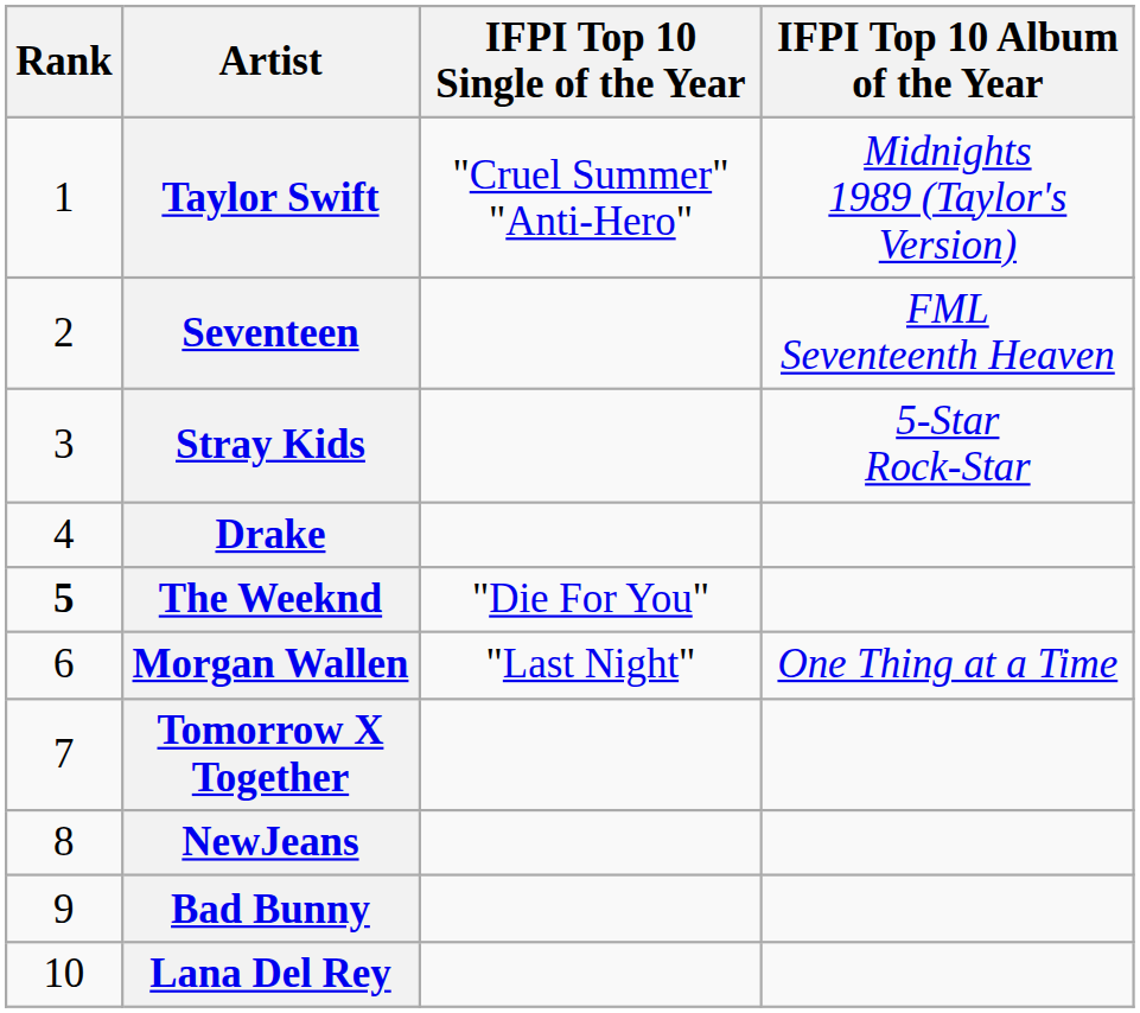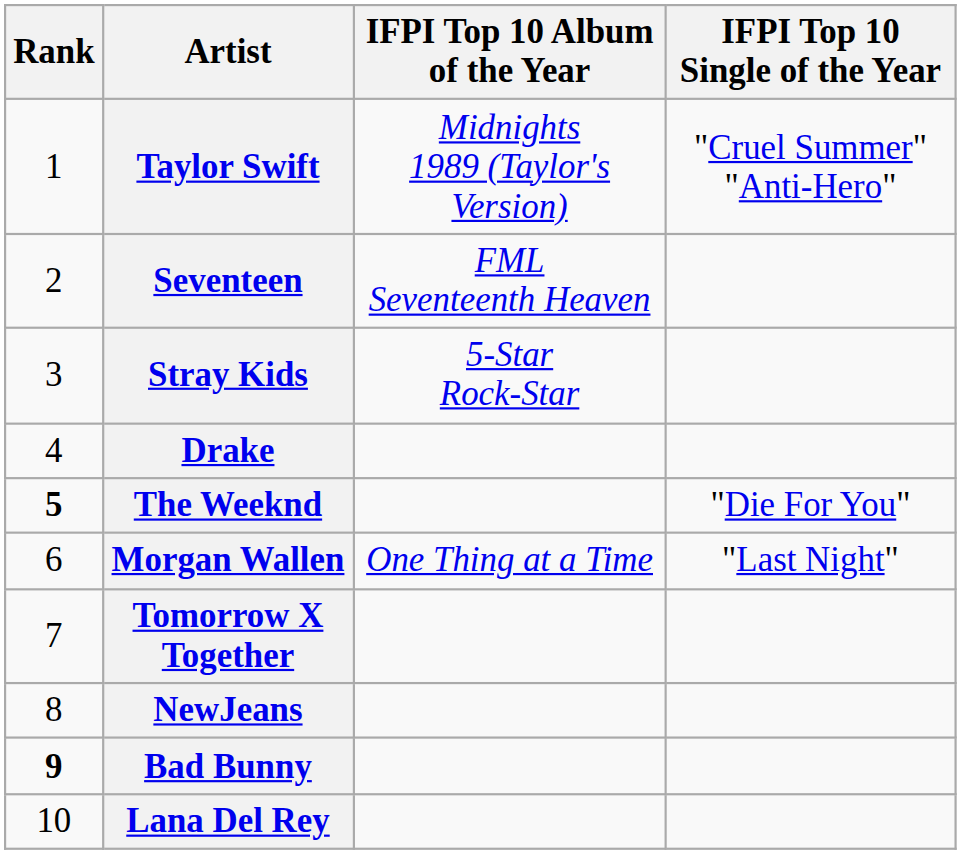 <table class="wikitable unsortable plainrowheaders" style="text-align:center; width:70%">
 <tr>
 <th>Rank</th>
 <th>Artist</th>
+<th>IFPI Top 10 Album of the Year</th>
 <th>IFPI Top 10 Single of the Year</th>
-<th>IFPI Top 10 Album of the Year</th>
 </tr>
 <tr>
 <td>1</td>
 <th scope="row"><a href='#'>Taylor Swift</a></th>
+<td><em><a href='#'>Midnights</a></em>  <br> <em><a href='#'>1989 (Taylor's Version)</a></em> </td>
 <td>"<a href='#'>Cruel Summer</a>"  <br> "<a href='#'>Anti-Hero</a>" </td>
-<td><em><a href='#'>Midnights</a></em>  <br> <em><a href='#'>1989 (Taylor's Version)</a></em> </td>
 </tr>
 <tr>
 <td>2</td>
 <th scope="row"><a href='#'>Seventeen</a></th>
+<td><em><a href='#'>FML</a></em>  <br> <em><a href='#'>Seventeenth Heaven</a></em> </td>
 <td></td>
-<td><em><a href='#'>FML</a></em>  <br> <em><a href='#'>Seventeenth Heaven</a></em> </td>
 </tr>
 <tr>
 <td>3</td>
 <th scope="row"><a href='#'>Stray Kids</a></th>
+<td><em><a href='#'>5-Star</a></em>  <br> <em><a href='#'>Rock-Star</a></em> </td>
 <td></td>
-<td><em><a href='#'>5-Star</a></em>  <br> <em><a href='#'>Rock-Star</a></em> </td>
 </tr>
 <tr>
 <td>4</td>
 <th scope="row"><a href='#'>Drake</a></th>
 <td></td>
 <td></td>
 </tr>
 <tr>
 <td><strong>5</strong></td>
 <th scope="row"><a href='#'>The Weeknd</a></th>
+<td></td>
 <td>"<a href='#'>Die For You</a>" </td>
-<td></td>
 </tr>
 <tr>
 <td>6</td>
 <th scope="row"><a href='#'>Morgan Wallen</a></th>
+<td><em><a href='#'>One Thing at a Time</a></em> </td>
 <td>"<a href='#'>Last Night</a>" </td>
-<td><em><a href='#'>One Thing at a Time</a></em> </td>
 </tr>
 <tr>
 <td>7</td>
 <th scope="row"><a href='#'>Tomorrow X Together</a></th>
 <td></td>
 <td></td>
 </tr>
 <tr>
 <td>8</td>
 <th scope="row"><a href='#'>NewJeans</a></th>
 <td></td>
 <td></td>
 </tr>
 <tr>
-<td>9</td>
+<td><strong>9</strong></td>
 <th scope="row"><a href='#'>Bad Bunny</a></th>
 <td></td>
 <td></td>
 </tr>
 <tr>
 <td>10</td>
 <th scope="row"><a href='#'>Lana Del Rey</a></th>
 <td></td>
 <td></td>
 </tr>
 </table>
